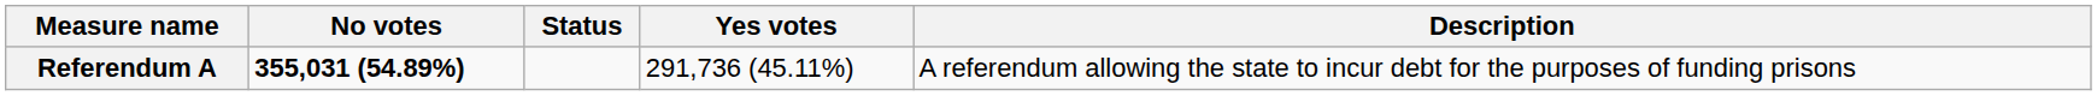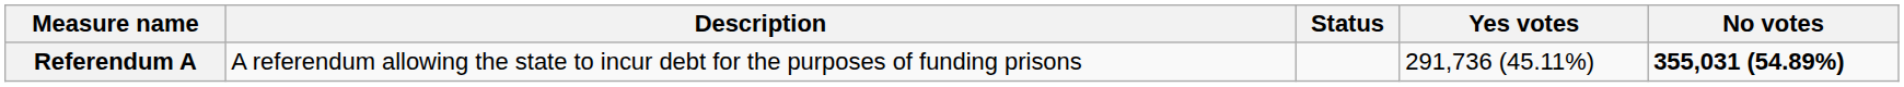 <table class="wikitable sortable plainrowheaders" style="width:100%">
 <tr>
 <th scope="col">Measure name</th>
-<th scope="col">No votes</th>
+<th class="unsortable" scope="col">Description</th>
 <th scope="col">Status</th>
 <th scope="col">Yes votes</th>
-<th class="unsortable" scope="col">Description</th>
+<th scope="col">No votes</th>
 </tr>
 <tr>
 <th scope="row">Referendum A</th>
-<td><strong>355,031 (54.89%)</strong></td>
+<td>A referendum allowing the state to incur debt for the purposes of funding prisons</td>
 <td></td>
 <td>291,736 (45.11%)</td>
-<td>A referendum allowing the state to incur debt for the purposes of funding prisons</td>
+<td><strong>355,031 (54.89%)</strong></td>
 </tr>
 </table>
